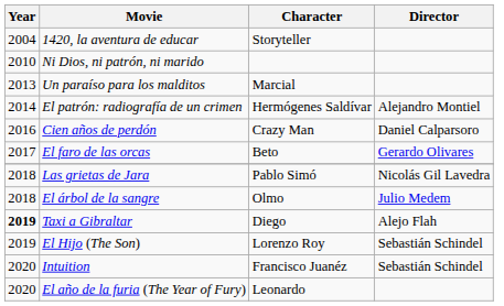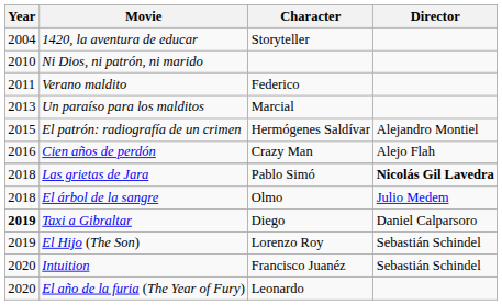 <table class="wikitable" style="font-size: 90%;">
 <tr>
 <th>Year</th>
 <th>Movie</th>
 <th>Character</th>
 <th>Director</th>
 </tr>
 <tr>
 <td>2004</td>
 <td><em>1420, la aventura de educar</em></td>
 <td>Storyteller</td>
 <td></td>
 </tr>
 <tr>
 <td>2010</td>
 <td><em>Ni Dios, ni patrón, ni marido</em></td>
 <td></td>
 <td></td>
 </tr>
 <tr>
+<td>2011</td>
+<td><em>Verano maldito</em></td>
+<td>Federico</td>
+<td></td>
+</tr>
+<tr>
 <td>2013</td>
 <td><em>Un paraíso para los malditos</em></td>
 <td>Marcial</td>
 <td></td>
 </tr>
 <tr>
-<td>2014</td>
+<td>2015</td>
 <td><em>El patrón: radiografía de un crimen</em></td>
 <td>Hermógenes Saldívar</td>
 <td>Alejandro Montiel</td>
 </tr>
 <tr>
 <td>2016</td>
 <td><em><a href='#'>Cien años de perdón</a></em></td>
 <td>Crazy Man</td>
-<td>Daniel Calparsoro</td>
-</tr>
-<tr>
-<td>2017</td>
-<td><em><a href='#'>El faro de las orcas</a></em></td>
-<td>Beto</td>
-<td><a href='#'>Gerardo Olivares</a></td>
+<td>Alejo Flah</td>
 </tr>
 <tr>
 </tr>
 <tr>
 <td>2018</td>
 <td><em><a href='#'>Las grietas de Jara</a></em></td>
 <td>Pablo Simó</td>
-<td>Nicolás Gil Lavedra</td>
+<td><strong>Nicolás Gil Lavedra</strong></td>
 </tr>
 <tr>
 <td>2018</td>
 <td><em><a href='#'>El árbol de la sangre</a></em></td>
 <td>Olmo</td>
 <td><a href='#'>Julio Medem</a></td>
 </tr>
 <tr>
 <td><strong>2019</strong></td>
 <td><em><a href='#'>Taxi a Gibraltar</a></em></td>
 <td>Diego</td>
-<td>Alejo Flah</td>
+<td>Daniel Calparsoro</td>
 </tr>
 <tr>
 <td>2019</td>
 <td><em><a href='#'>El Hijo</a></em>  (<em>The Son</em>)</td>
 <td>Lorenzo Roy</td>
 <td>Sebastián Schindel</td>
 </tr>
 <tr>
 <td>2020</td>
 <td><em><a href='#'>Intuition</a></em></td>
 <td>Francisco Juanéz</td>
 <td>Sebastián Schindel</td>
 </tr>
 <tr>
 <td>2020</td>
 <td><em><a href='#'>El año de la furia</a></em> (<em>The Year of Fury</em>)</td>
 <td>Leonardo</td>
 </tr>
 </table>
